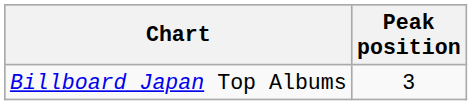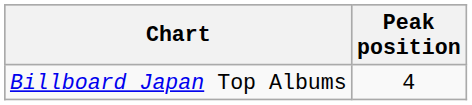 <table class="wikitable sortable">
 <tr>
 <th>Chart</th>
 <th>Peak<br>position</th>
 </tr>
 <tr>
 <td align="left"><em><a href='#'>Billboard Japan</a></em> Top Albums</td>
-<td align="center">3</td>
+<td align="center">4</td>
 </tr>
 </table>
